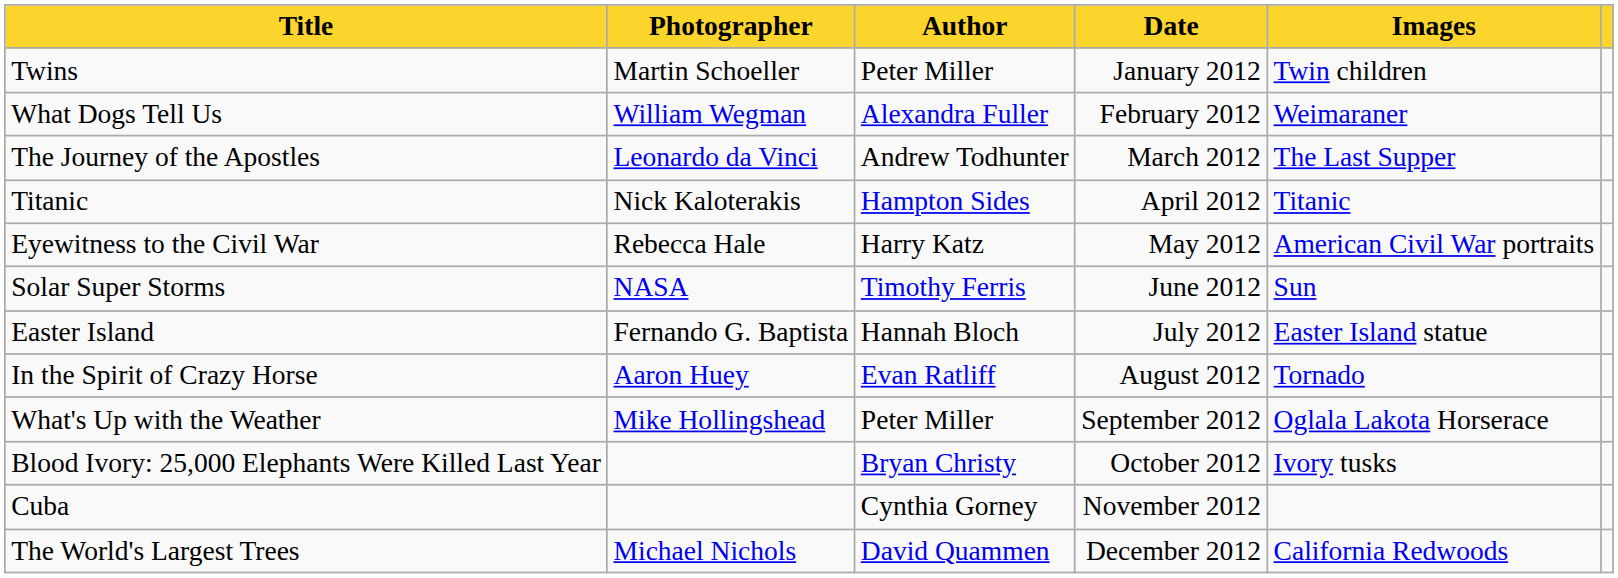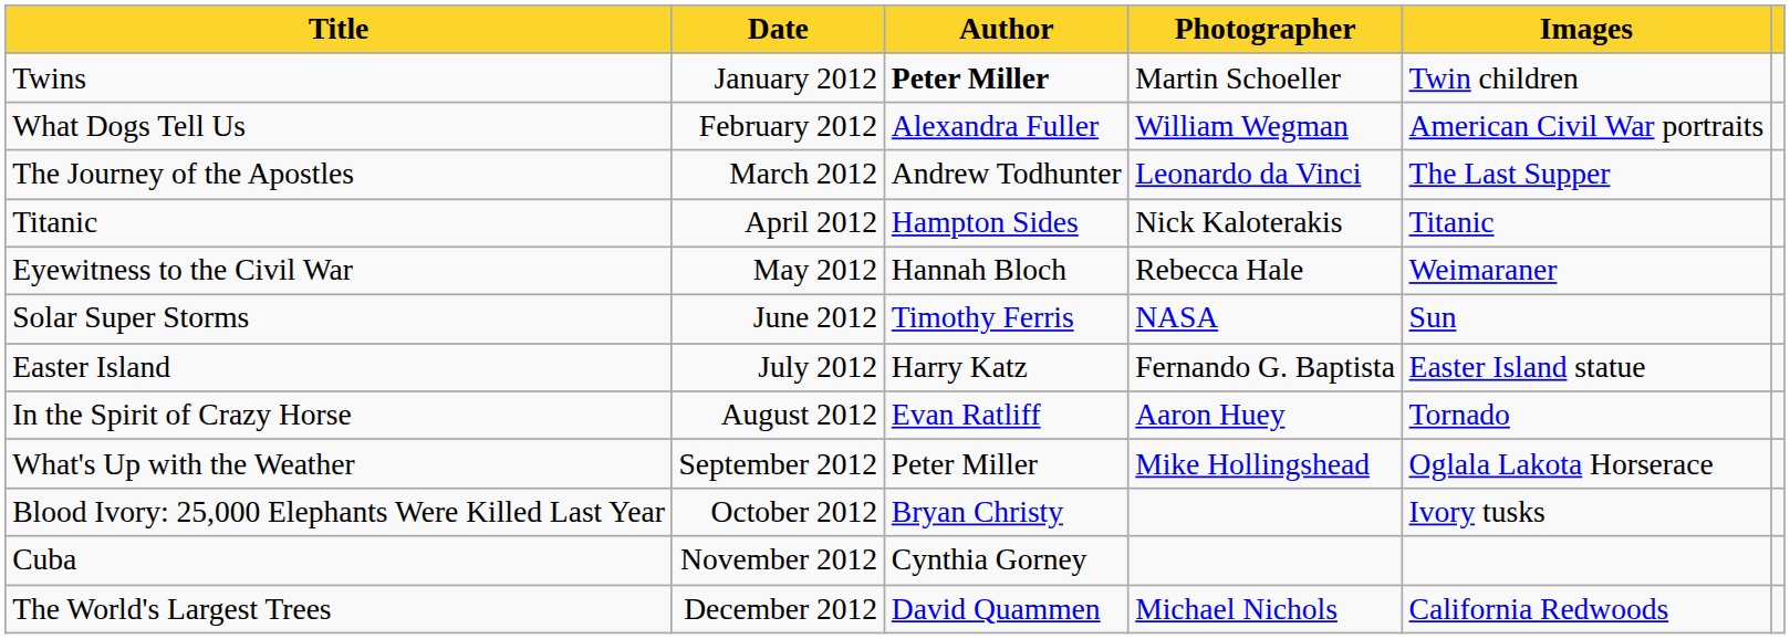 <table class="wikitable">
 <tr>
 <th scope="col" style="background-color:#fbd42c;">Title</th>
+<th scope="col" style="background-color:#fbd42c;">Date</th>
+<th scope="col" style="background-color:#fbd42c;">Author</th>
 <th scope="col" style="background-color:#fbd42c;">Photographer</th>
-<th scope="col" style="background-color:#fbd42c;">Author</th>
-<th scope="col" style="background-color:#fbd42c;">Date</th>
 <th scope="col" style="background-color:#fbd42c;">Images</th>
 <th scope="col" style="background-color:#fbd42c;"></th>
 </tr>
 <tr>
 <td scope="row">Twins</td>
+<td style="text-align:right;">January 2012</td>
+<td><strong>Peter Miller</strong></td>
 <td>Martin Schoeller</td>
-<td>Peter Miller</td>
-<td style="text-align:right;">January 2012</td>
 <td><a href='#'>Twin</a> children</td>
 <td></td>
 </tr>
 <tr>
 <td scope="row">What Dogs Tell Us</td>
+<td style="text-align:right;">February 2012</td>
+<td><a href='#'>Alexandra Fuller</a></td>
 <td><a href='#'>William Wegman</a></td>
-<td><a href='#'>Alexandra Fuller</a></td>
-<td style="text-align:right;">February 2012</td>
-<td><a href='#'>Weimaraner</a></td>
+<td><a href='#'>American Civil War</a> portraits</td>
 <td></td>
 </tr>
 <tr>
 <td scope="row">The Journey of the Apostles</td>
+<td style="text-align:right;">March 2012</td>
+<td>Andrew Todhunter</td>
 <td><a href='#'>Leonardo da Vinci</a></td>
-<td>Andrew Todhunter</td>
-<td style="text-align:right;">March 2012</td>
 <td><a href='#'>The Last Supper</a></td>
 <td></td>
 </tr>
 <tr>
 <td scope="row">Titanic</td>
+<td style="text-align:right;">April 2012</td>
+<td><a href='#'>Hampton Sides</a></td>
 <td>Nick Kaloterakis</td>
-<td><a href='#'>Hampton Sides</a></td>
-<td style="text-align:right;">April 2012</td>
 <td><a href='#'>Titanic</a></td>
 <td></td>
 </tr>
 <tr>
 <td scope="row">Eyewitness to the Civil War</td>
+<td style="text-align:right;">May 2012</td>
+<td>Hannah Bloch</td>
 <td>Rebecca Hale</td>
-<td>Harry Katz</td>
-<td style="text-align:right;">May 2012</td>
-<td><a href='#'>American Civil War</a> portraits</td>
+<td><a href='#'>Weimaraner</a></td>
 <td></td>
 </tr>
 <tr>
 <td scope="row">Solar Super Storms</td>
+<td style="text-align:right;">June 2012</td>
+<td><a href='#'>Timothy Ferris</a></td>
 <td><a href='#'>NASA</a></td>
-<td><a href='#'>Timothy Ferris</a></td>
-<td style="text-align:right;">June 2012</td>
 <td><a href='#'>Sun</a></td>
 <td></td>
 </tr>
 <tr>
 <td scope="row">Easter Island</td>
+<td style="text-align:right;">July 2012</td>
+<td>Harry Katz</td>
 <td>Fernando G. Baptista</td>
-<td>Hannah Bloch</td>
-<td style="text-align:right;">July 2012</td>
 <td><a href='#'>Easter Island</a> statue</td>
 <td></td>
 </tr>
 <tr>
 <td scope="row">In the Spirit of Crazy Horse</td>
+<td style="text-align:right;">August 2012</td>
+<td><a href='#'>Evan Ratliff</a></td>
 <td><a href='#'>Aaron Huey</a></td>
-<td><a href='#'>Evan Ratliff</a></td>
-<td style="text-align:right;">August 2012</td>
 <td><a href='#'>Tornado</a></td>
 <td></td>
 </tr>
 <tr>
 <td scope="row">What's Up with the Weather</td>
+<td style="text-align:right;">September 2012</td>
+<td>Peter Miller</td>
 <td><a href='#'>Mike Hollingshead</a></td>
-<td>Peter Miller</td>
-<td style="text-align:right;">September 2012</td>
 <td><a href='#'>Oglala Lakota</a> Horserace</td>
 <td></td>
 </tr>
 <tr>
 <td scope="row">Blood Ivory: 25,000 Elephants Were Killed Last Year</td>
+<td style="text-align:right;">October 2012</td>
+<td><a href='#'>Bryan Christy</a></td>
 <td></td>
-<td><a href='#'>Bryan Christy</a></td>
-<td style="text-align:right;">October 2012</td>
 <td><a href='#'>Ivory</a> tusks</td>
 <td></td>
 </tr>
 <tr>
 <td scope="row">Cuba</td>
+<td style="text-align:right;">November 2012</td>
+<td>Cynthia Gorney</td>
 <td></td>
-<td>Cynthia Gorney</td>
-<td style="text-align:right;">November 2012</td>
 <td></td>
 <td></td>
 </tr>
 <tr>
 <td scope="row">The World's Largest Trees</td>
+<td style="text-align:right;">December 2012</td>
+<td><a href='#'>David Quammen</a></td>
 <td><a href='#'>Michael Nichols</a></td>
-<td><a href='#'>David Quammen</a></td>
-<td style="text-align:right;">December 2012</td>
 <td><a href='#'>California Redwoods</a></td>
 <td></td>
 </tr>
 </table>
